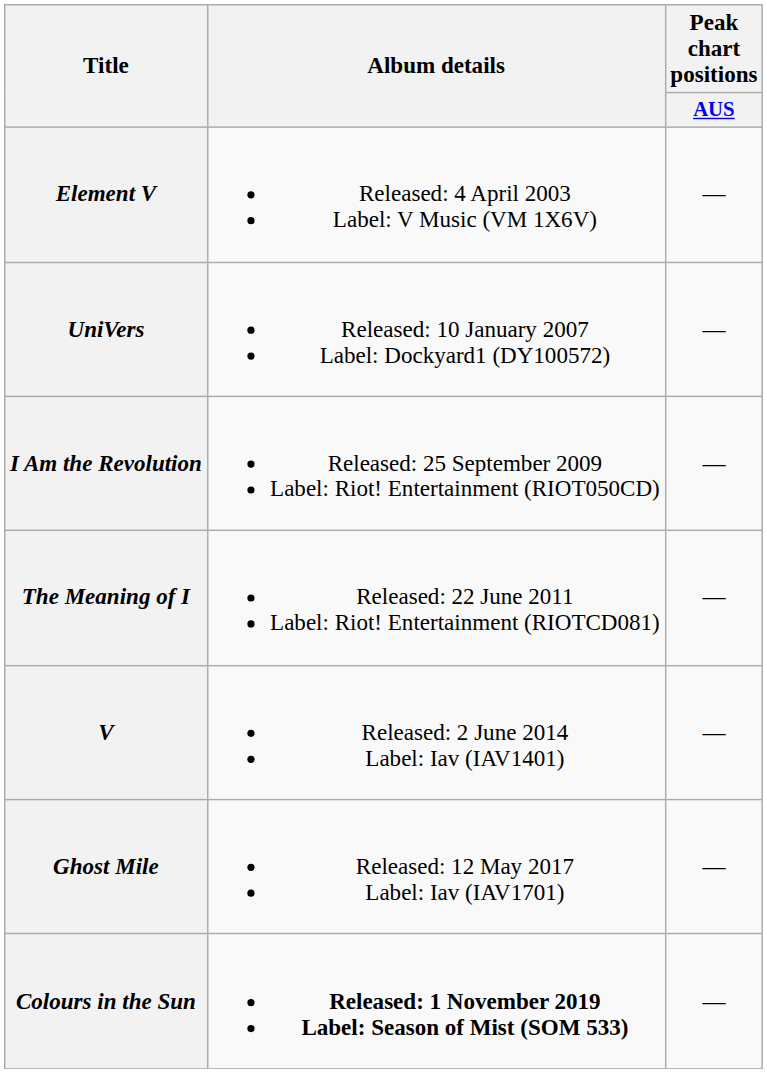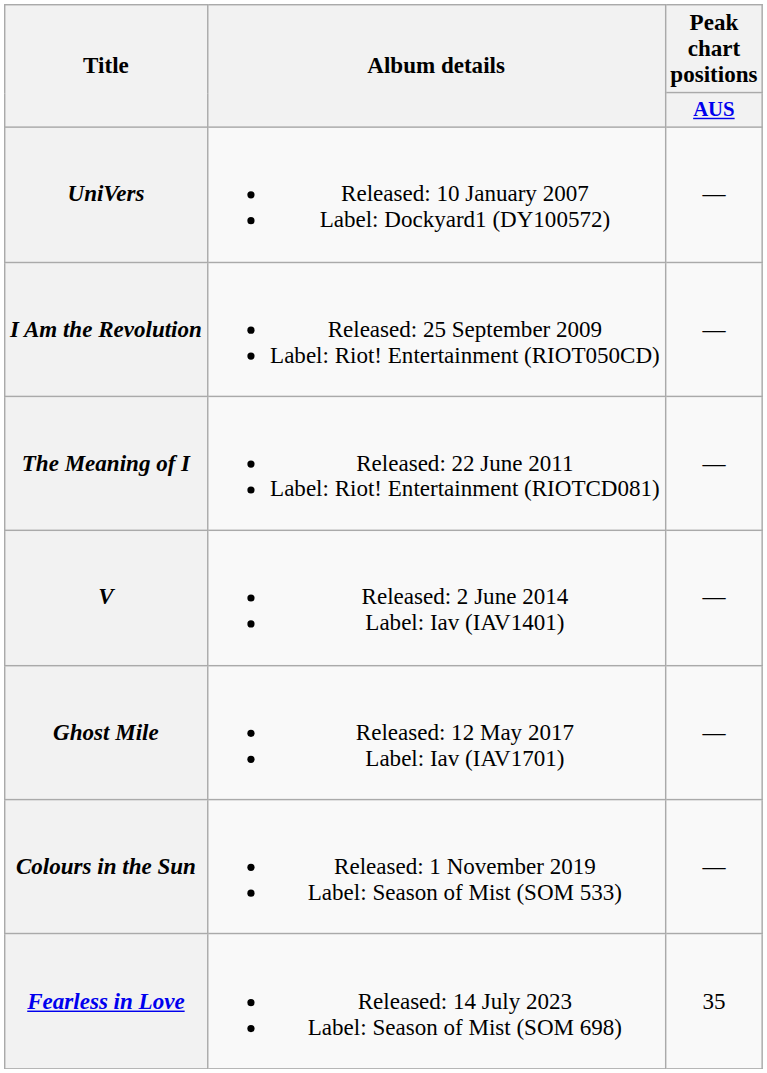 <table class="wikitable plainrowheaders" style="text-align:center">
 <tr>
 <th scope="col" rowspan="2">Title</th>
 <th scope="col" rowspan="2">Album details</th>
 <th scope="col" colspan="1">Peak chart positions</th>
 </tr>
 <tr>
 <th style="width:3em;font-size:90%;"><a href='#'>AUS</a><br></th>
-</tr>
-<tr>
-<th scope="row"><em>Element V</em></th>
-<td><br><ul><li>Released: 4 April 2003</li><li>Label: V Music (VM 1X6V)</li></ul></td>
-<td>—</td>
 </tr>
 <tr>
 <th scope="row"><em>UniVers</em></th>
 <td><br><ul><li>Released: 10 January 2007</li><li>Label: Dockyard1 (DY100572)</li></ul></td>
 <td>—</td>
 </tr>
 <tr>
 <th scope="row"><em>I Am the Revolution</em></th>
 <td><br><ul><li>Released: 25 September 2009</li><li>Label: Riot! Entertainment (RIOT050CD)</li></ul></td>
 <td>—</td>
 </tr>
 <tr>
 <th scope="row"><em>The Meaning of I</em></th>
 <td><br><ul><li>Released: 22 June 2011</li><li>Label: Riot! Entertainment (RIOTCD081)</li></ul></td>
 <td>—</td>
 </tr>
 <tr>
 <th scope="row"><em>V</em></th>
 <td><br><ul><li>Released: 2 June 2014</li><li>Label: Iav (IAV1401)</li></ul></td>
 <td>—</td>
 </tr>
 <tr>
 <th scope="row"><em>Ghost Mile</em></th>
 <td><br><ul><li>Released: 12 May 2017</li><li>Label: Iav (IAV1701)</li></ul></td>
 <td>—</td>
 </tr>
 <tr>
 <th scope="row"><em>Colours in the Sun</em></th>
-<td><strong><br><ul><li>Released: 1 November 2019</li><li>Label: Season of Mist	(SOM 533)</li></ul></strong></td>
+<td><br><ul><li>Released: 1 November 2019</li><li>Label: Season of Mist	(SOM 533)</li></ul></td>
 <td>—</td>
 </tr>
+<tr>
+<th scope="row"><em><a href='#'>Fearless in Love</a></em></th>
+<td><br><ul><li>Released: 14 July 2023</li><li>Label: Season of Mist (SOM 698)</li></ul></td>
+<td>35</td>
+</tr>
 </table>
